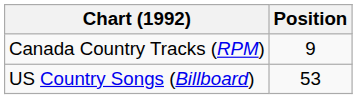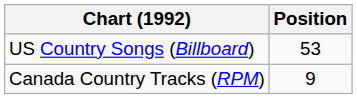 <table class="wikitable sortable">
 <tr>
 <th scope="col">Chart (1992)</th>
 <th scope="col">Position</th>
 </tr>
 <tr>
+<td>US <a href='#'>Country Songs</a> (<em><a href='#'>Billboard</a></em>)</td>
+<td align="center">53</td>
+</tr>
+<tr>
 <td>Canada Country Tracks (<em><a href='#'>RPM</a></em>)</td>
 <td align="center">9</td>
 </tr>
-<tr>
-<td>US <a href='#'>Country Songs</a> (<em><a href='#'>Billboard</a></em>)</td>
-<td align="center">53</td>
-</tr>
 </table>
